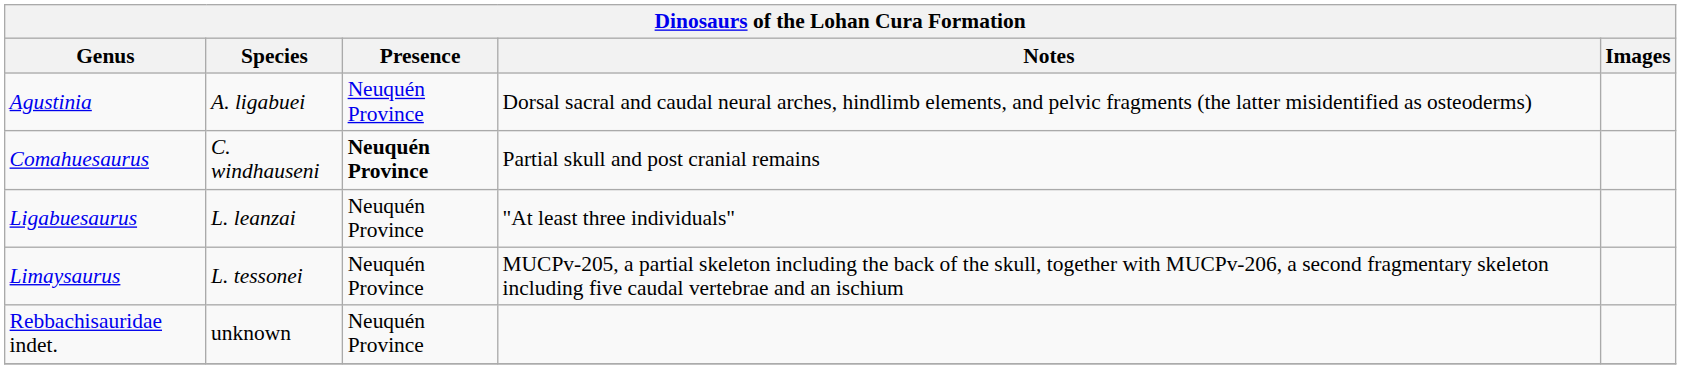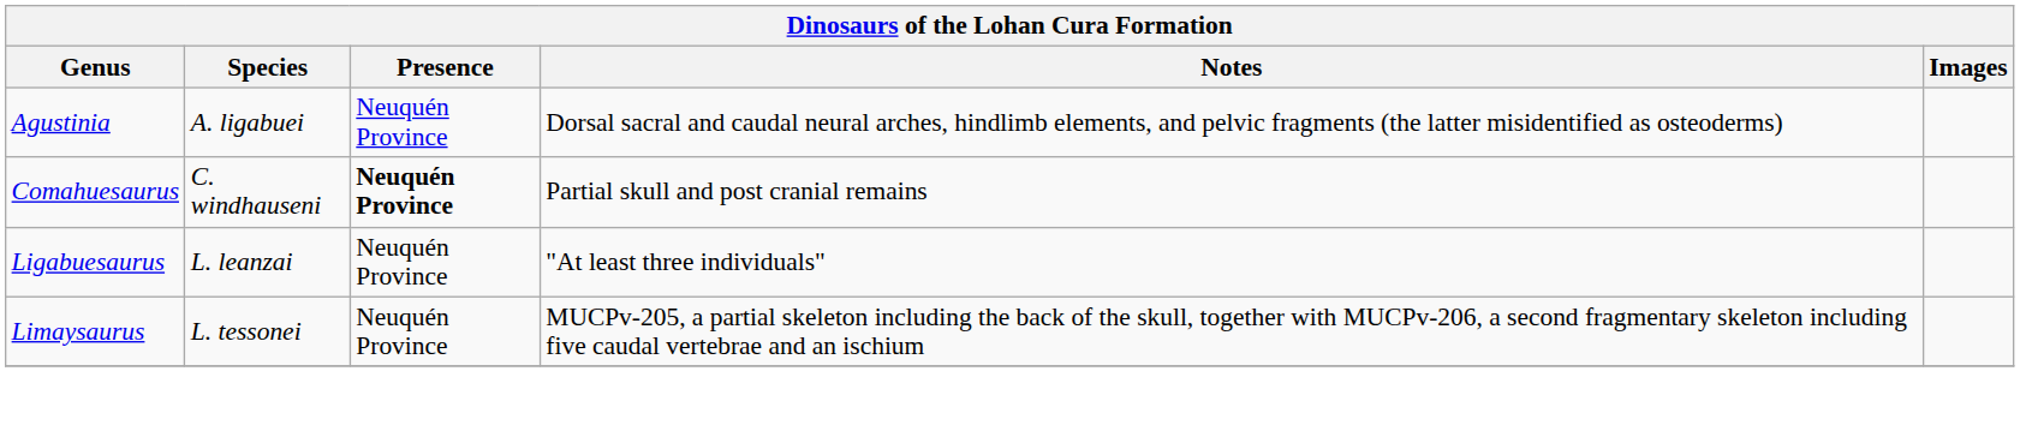 <table class="wikitable" align="center">
 <tr>
 <th colspan="5" align="center"><strong><a href='#'>Dinosaurs</a> of the Lohan Cura Formation</strong></th>
 </tr>
 <tr>
 <th>Genus</th>
 <th>Species</th>
 <th>Presence</th>
 <th>Notes</th>
 <th>Images</th>
 </tr>
 <tr>
 <td><em><a href='#'>Agustinia</a></em></td>
 <td><em>A. ligabuei</em></td>
 <td><a href='#'>Neuquén Province</a></td>
 <td>Dorsal sacral and caudal neural arches, hindlimb elements, and pelvic fragments (the latter misidentified as osteoderms)</td>
 <td></td>
 </tr>
 <tr>
 <td><em><a href='#'>Comahuesaurus</a></em></td>
 <td><em>C. windhauseni</em></td>
 <td><strong>Neuquén Province</strong></td>
 <td>Partial skull and post cranial remains</td>
 <td></td>
 </tr>
 <tr>
 <td><em><a href='#'>Ligabuesaurus</a></em></td>
 <td><em>L. leanzai</em></td>
 <td>Neuquén Province</td>
 <td>"At least three individuals"</td>
 <td></td>
 </tr>
 <tr>
 <td style="background:f3e9f3;"><em><a href='#'>Limaysaurus</a></em></td>
 <td style="background:f3e9f3;"><em>L. tessonei</em></td>
 <td style="background:f3e9f3;">Neuquén Province</td>
 <td style="background:f3e9f3;">MUCPv-205, a partial skeleton including the back of the skull, together with MUCPv-206, a second fragmentary skeleton including five caudal vertebrae and an ischium</td>
 <td style="background:f3e9f3;"></td>
 </tr>
 <tr>
-<td><a href='#'>Rebbachisauridae</a> indet.</td>
-<td>unknown</td>
-<td>Neuquén Province</td>
-<td></td>
-<td></td>
-</tr>
-<tr>
 </tr>
 </table>
